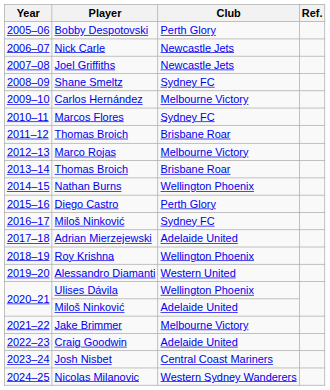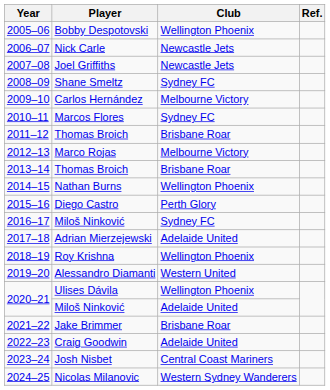 <table class="wikitable" style="font-size:95%;">
 <tr>
 <th>Year</th>
 <th>Player</th>
 <th>Club</th>
 <th>Ref.</th>
 </tr>
 <tr>
 <td><a href='#'>2005–06</a></td>
 <td> <a href='#'>Bobby Despotovski</a></td>
-<td><a href='#'>Perth Glory</a></td>
+<td><a href='#'>Wellington Phoenix</a></td>
 <td></td>
 </tr>
 <tr>
 <td><a href='#'>2006–07</a></td>
 <td> <a href='#'>Nick Carle</a></td>
 <td><a href='#'>Newcastle Jets</a></td>
 <td></td>
 </tr>
 <tr>
 <td><a href='#'>2007–08</a></td>
 <td> <a href='#'>Joel Griffiths</a></td>
 <td><a href='#'>Newcastle Jets</a></td>
 <td></td>
 </tr>
 <tr>
 <td><a href='#'>2008–09</a></td>
 <td> <a href='#'>Shane Smeltz</a></td>
 <td><a href='#'>Sydney FC</a></td>
 <td></td>
 </tr>
 <tr>
 <td><a href='#'>2009–10</a></td>
 <td> <a href='#'>Carlos Hernández</a></td>
 <td><a href='#'>Melbourne Victory</a></td>
 <td></td>
 </tr>
 <tr>
 <td><a href='#'>2010–11</a></td>
 <td> <a href='#'>Marcos Flores</a></td>
 <td><a href='#'>Sydney FC</a></td>
 <td></td>
 </tr>
 <tr>
 <td><a href='#'>2011–12</a></td>
 <td> <a href='#'>Thomas Broich</a></td>
 <td><a href='#'>Brisbane Roar</a></td>
 <td></td>
 </tr>
 <tr>
 <td><a href='#'>2012–13</a></td>
 <td> <a href='#'>Marco Rojas</a></td>
 <td><a href='#'>Melbourne Victory</a></td>
 <td></td>
 </tr>
 <tr>
 <td><a href='#'>2013–14</a></td>
 <td> <a href='#'>Thomas Broich</a></td>
 <td><a href='#'>Brisbane Roar</a></td>
 <td></td>
 </tr>
 <tr>
 <td><a href='#'>2014–15</a></td>
 <td> <a href='#'>Nathan Burns</a></td>
 <td><a href='#'>Wellington Phoenix</a></td>
 <td></td>
 </tr>
 <tr>
 <td><a href='#'>2015–16</a></td>
 <td> <a href='#'>Diego Castro</a></td>
 <td><a href='#'>Perth Glory</a></td>
 <td></td>
 </tr>
 <tr>
 <td><a href='#'>2016–17</a></td>
 <td> <a href='#'>Miloš Ninković</a></td>
 <td><a href='#'>Sydney FC</a></td>
 <td></td>
 </tr>
 <tr>
 <td><a href='#'>2017–18</a></td>
 <td> <a href='#'>Adrian Mierzejewski</a></td>
 <td><a href='#'>Adelaide United</a></td>
 <td></td>
 </tr>
 <tr>
 <td><a href='#'>2018–19</a></td>
 <td> <a href='#'>Roy Krishna</a></td>
 <td><a href='#'>Wellington Phoenix</a></td>
 <td></td>
 </tr>
 <tr>
 <td><a href='#'>2019–20</a></td>
 <td> <a href='#'>Alessandro Diamanti</a></td>
 <td><a href='#'>Western United</a></td>
 <td></td>
 </tr>
 <tr>
 <td rowspan="2"><a href='#'>2020–21</a></td>
 <td> <a href='#'>Ulises Dávila</a></td>
 <td><a href='#'>Wellington Phoenix</a></td>
 <td rowspan="2"></td>
 </tr>
 <tr>
 <td> <a href='#'>Miloš Ninković</a></td>
 <td><a href='#'>Adelaide United</a></td>
 </tr>
 <tr>
 <td><a href='#'>2021–22</a></td>
 <td> <a href='#'>Jake Brimmer</a></td>
-<td><a href='#'>Melbourne Victory</a></td>
+<td><a href='#'>Brisbane Roar</a></td>
 <td></td>
 </tr>
 <tr>
 <td><a href='#'>2022–23</a></td>
 <td> <a href='#'>Craig Goodwin</a></td>
 <td><a href='#'>Adelaide United</a></td>
 <td></td>
 </tr>
 <tr>
 <td><a href='#'>2023–24</a></td>
 <td> <a href='#'>Josh Nisbet</a></td>
 <td><a href='#'>Central Coast Mariners</a></td>
 <td></td>
 </tr>
 <tr>
 <td><a href='#'>2024–25</a></td>
 <td> <a href='#'>Nicolas Milanovic</a></td>
 <td><a href='#'>Western Sydney Wanderers</a></td>
 <td></td>
 </tr>
 </table>
